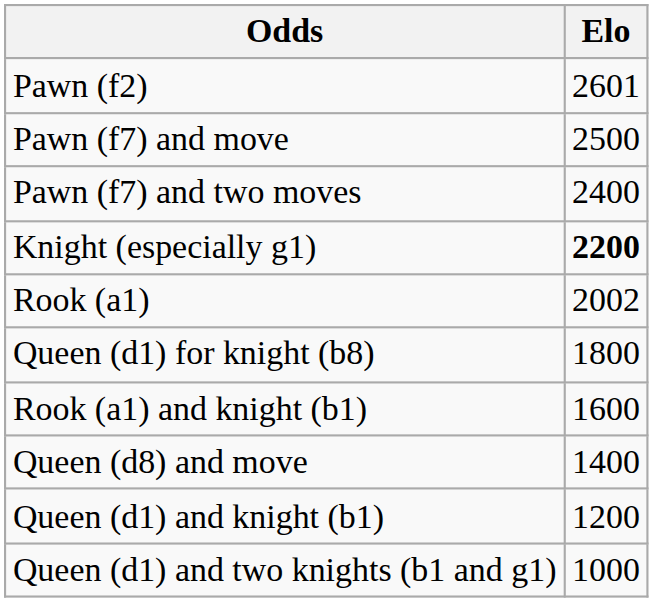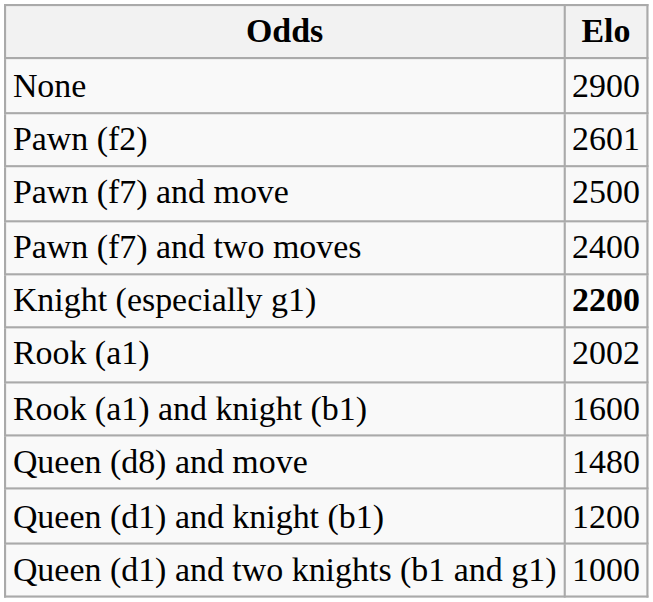 <table class="wikitable">
 <tr>
 <th>Odds</th>
 <th>Elo</th>
+</tr>
+<tr>
+<td>None</td>
+<td>2900</td>
 </tr>
 <tr>
 <td>Pawn (f2)</td>
 <td>2601</td>
 </tr>
 <tr>
 <td>Pawn (f7) and move</td>
 <td>2500</td>
 </tr>
 <tr>
 <td>Pawn (f7) and two moves</td>
 <td>2400</td>
 </tr>
 <tr>
 <td>Knight (especially g1)</td>
 <td><strong>2200</strong></td>
 </tr>
 <tr>
 <td>Rook (a1)</td>
 <td>2002</td>
 </tr>
 <tr>
-<td>Queen (d1) for knight (b8)</td>
-<td>1800</td>
-</tr>
-<tr>
 <td>Rook (a1) and knight (b1)</td>
 <td>1600</td>
 </tr>
 <tr>
 <td>Queen (d8) and move</td>
-<td>1400</td>
+<td>1480</td>
 </tr>
 <tr>
 <td>Queen (d1) and knight (b1)</td>
 <td>1200</td>
 </tr>
 <tr>
 <td>Queen (d1) and two knights (b1 and g1)</td>
 <td>1000</td>
 </tr>
 </table>
